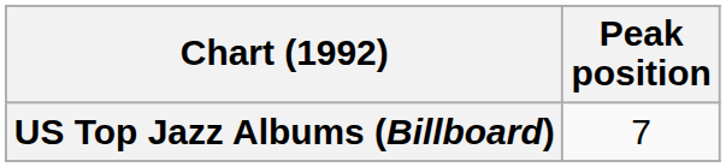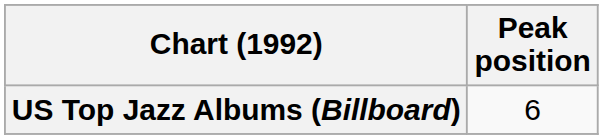 <table class="wikitable plainrowheaders" style="text-align:center">
 <tr>
 <th scope="col">Chart (1992)</th>
 <th scope="col">Peak<br>position</th>
 </tr>
 <tr>
 <th scope="row">US Top Jazz Albums (<em>Billboard</em>)</th>
-<td>7</td>
+<td>6</td>
 </tr>
 </table>
